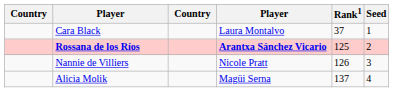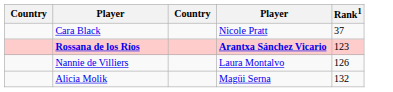 <table class="sortable wikitable">
 <tr>
 <th width="70">Country</th>
 <th width="175">Player</th>
 <th width="70">Country</th>
 <th width="175">Player</th>
 <th>Rank<sup>1</sup></th>
-<th>Seed</th>
 </tr>
 <tr>
 <td></td>
 <td><a href='#'>Cara Black</a></td>
 <td></td>
-<td><a href='#'>Laura Montalvo</a></td>
+<td><a href='#'>Nicole Pratt</a></td>
 <td>37</td>
-<td>1</td>
 </tr>
 <tr style="background:#fcc;">
 <td><strong></strong></td>
 <td><strong><a href='#'>Rossana de los Ríos</a></strong></td>
 <td><strong></strong></td>
 <td><strong><a href='#'>Arantxa Sánchez Vicario</a></strong></td>
-<td>125</td>
-<td>2</td>
+<td>123</td>
 </tr>
 <tr>
 <td></td>
 <td><a href='#'>Nannie de Villiers</a></td>
 <td></td>
-<td><a href='#'>Nicole Pratt</a></td>
+<td><a href='#'>Laura Montalvo</a></td>
 <td>126</td>
-<td>3</td>
 </tr>
 <tr>
 <td></td>
 <td><a href='#'>Alicia Molik</a></td>
 <td></td>
 <td><a href='#'>Magüi Serna</a></td>
-<td>137</td>
-<td>4</td>
+<td>132</td>
 </tr>
 </table>
